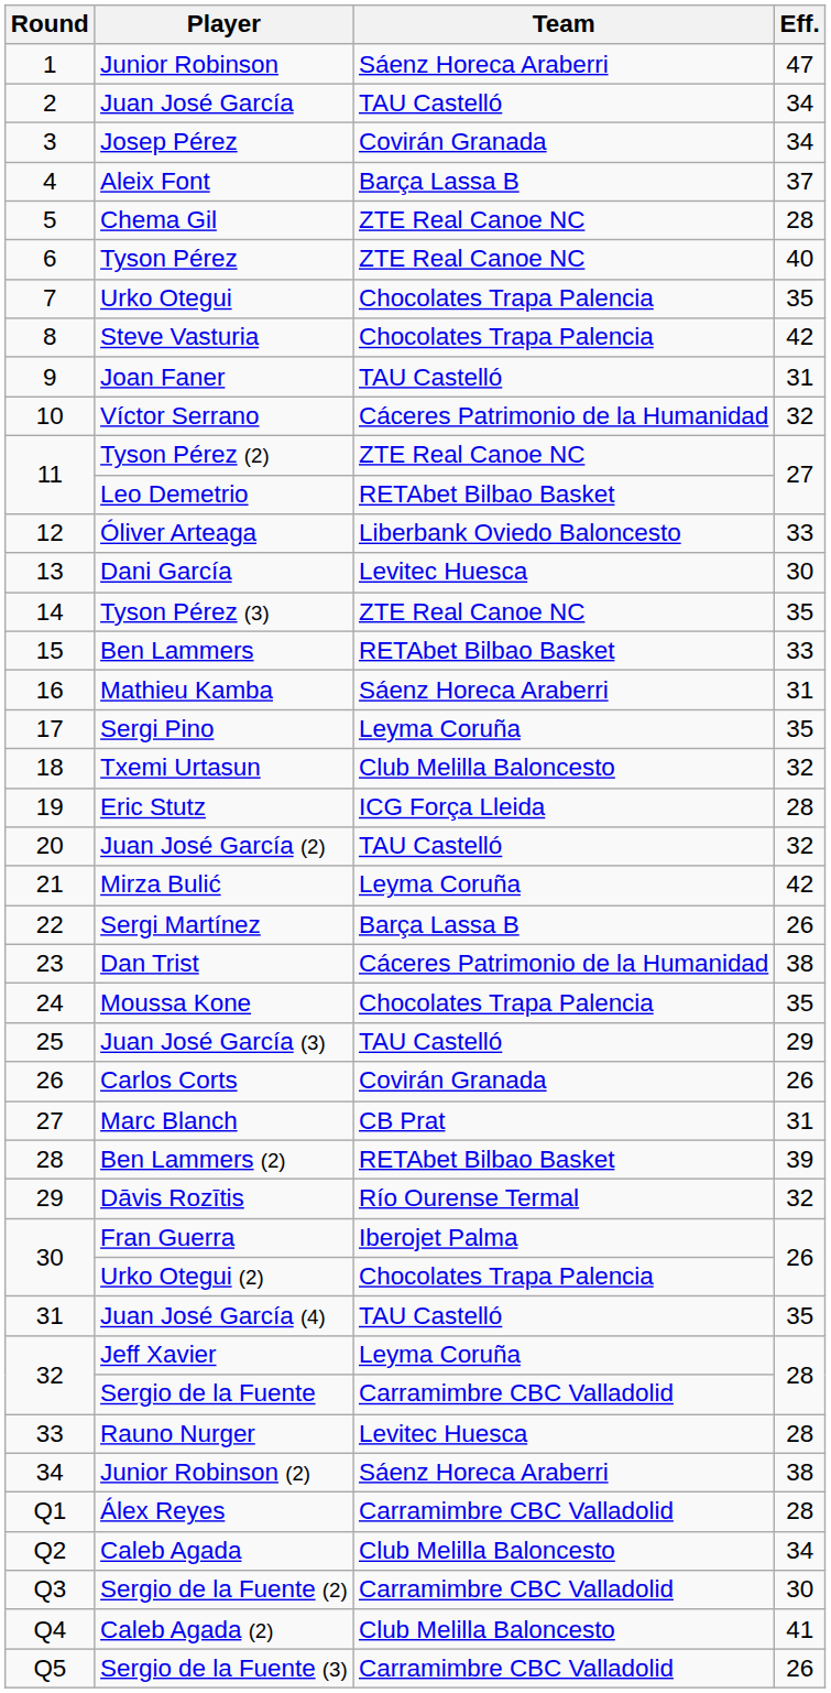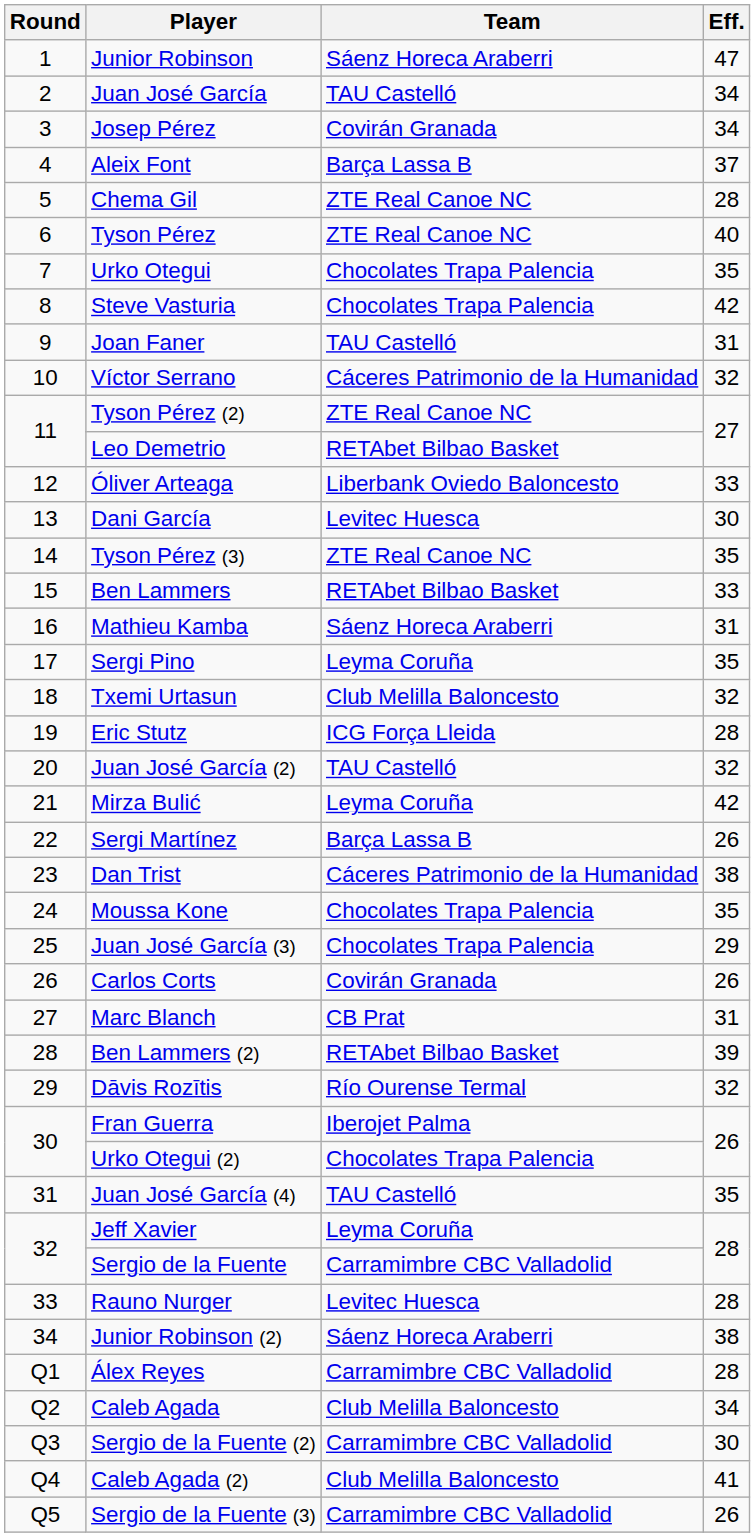 <table class="wikitable sortable" style="text-align: center;">
 <tr>
 <th>Round</th>
 <th>Player</th>
 <th>Team</th>
 <th>Eff.</th>
 </tr>
 <tr>
 <td>1</td>
 <td style="text-align:left;"> <a href='#'>Junior Robinson</a></td>
 <td style="text-align:left;"><a href='#'>Sáenz Horeca Araberri</a></td>
 <td>47</td>
 </tr>
 <tr>
 <td>2</td>
 <td style="text-align:left;"> <a href='#'>Juan José García</a></td>
 <td style="text-align:left;"><a href='#'>TAU Castelló</a></td>
 <td>34</td>
 </tr>
 <tr>
 <td>3</td>
 <td style="text-align:left;"> <a href='#'>Josep Pérez</a></td>
 <td style="text-align:left;"><a href='#'>Covirán Granada</a></td>
 <td>34</td>
 </tr>
 <tr>
 <td>4</td>
 <td style="text-align:left;"> <a href='#'>Aleix Font</a></td>
 <td style="text-align:left;"><a href='#'>Barça Lassa B</a></td>
 <td>37</td>
 </tr>
 <tr>
 <td>5</td>
 <td style="text-align:left;"> <a href='#'>Chema Gil</a></td>
 <td style="text-align:left;"><a href='#'>ZTE Real Canoe NC</a></td>
 <td>28</td>
 </tr>
 <tr>
 <td>6</td>
 <td style="text-align:left;"> <a href='#'>Tyson Pérez</a></td>
 <td style="text-align:left;"><a href='#'>ZTE Real Canoe NC</a></td>
 <td>40</td>
 </tr>
 <tr>
 <td>7</td>
 <td style="text-align:left;"> <a href='#'>Urko Otegui</a></td>
 <td style="text-align:left;"><a href='#'>Chocolates Trapa Palencia</a></td>
 <td>35</td>
 </tr>
 <tr>
 <td>8</td>
 <td style="text-align:left;"> <a href='#'>Steve Vasturia</a></td>
 <td style="text-align:left;"><a href='#'>Chocolates Trapa Palencia</a></td>
 <td>42</td>
 </tr>
 <tr>
 <td>9</td>
 <td style="text-align:left;"> <a href='#'>Joan Faner</a></td>
 <td style="text-align:left;"><a href='#'>TAU Castelló</a></td>
 <td>31</td>
 </tr>
 <tr>
 <td>10</td>
 <td style="text-align:left;"> <a href='#'>Víctor Serrano</a></td>
 <td style="text-align:left;"><a href='#'>Cáceres Patrimonio de la Humanidad</a></td>
 <td>32</td>
 </tr>
 <tr>
 <td rowspan=2>11</td>
 <td style="text-align:left;"> <a href='#'>Tyson Pérez</a> <small>(2)</small></td>
 <td style="text-align:left;"><a href='#'>ZTE Real Canoe NC</a></td>
 <td rowspan=2>27</td>
 </tr>
 <tr>
 <td style="text-align:left;"> <a href='#'>Leo Demetrio</a></td>
 <td style="text-align:left;"><a href='#'>RETAbet Bilbao Basket</a></td>
 </tr>
 <tr>
 <td>12</td>
 <td style="text-align:left;"> <a href='#'>Óliver Arteaga</a></td>
 <td style="text-align:left;"><a href='#'>Liberbank Oviedo Baloncesto</a></td>
 <td>33</td>
 </tr>
 <tr>
 <td>13</td>
 <td style="text-align:left;"> <a href='#'>Dani García</a></td>
 <td style="text-align:left;"><a href='#'>Levitec Huesca</a></td>
 <td>30</td>
 </tr>
 <tr>
 <td>14</td>
 <td style="text-align:left;"> <a href='#'>Tyson Pérez</a> <small>(3)</small></td>
 <td style="text-align:left;"><a href='#'>ZTE Real Canoe NC</a></td>
 <td>35</td>
 </tr>
 <tr>
 <td>15</td>
 <td style="text-align:left;"> <a href='#'>Ben Lammers</a></td>
 <td style="text-align:left;"><a href='#'>RETAbet Bilbao Basket</a></td>
 <td>33</td>
 </tr>
 <tr>
 <td>16</td>
 <td style="text-align:left;"> <a href='#'>Mathieu Kamba</a></td>
 <td style="text-align:left;"><a href='#'>Sáenz Horeca Araberri</a></td>
 <td>31</td>
 </tr>
 <tr>
 <td>17</td>
 <td style="text-align:left;"> <a href='#'>Sergi Pino</a></td>
 <td style="text-align:left;"><a href='#'>Leyma Coruña</a></td>
 <td>35</td>
 </tr>
 <tr>
 <td>18</td>
 <td style="text-align:left;"> <a href='#'>Txemi Urtasun</a></td>
 <td style="text-align:left;"><a href='#'>Club Melilla Baloncesto</a></td>
 <td>32</td>
 </tr>
 <tr>
 <td>19</td>
 <td style="text-align:left;"> <a href='#'>Eric Stutz</a></td>
 <td style="text-align:left;"><a href='#'>ICG Força Lleida</a></td>
 <td>28</td>
 </tr>
 <tr>
 <td>20</td>
 <td style="text-align:left;"> <a href='#'>Juan José García</a> <small>(2)</small></td>
 <td style="text-align:left;"><a href='#'>TAU Castelló</a></td>
 <td>32</td>
 </tr>
 <tr>
 <td>21</td>
 <td style="text-align:left;"> <a href='#'>Mirza Bulić</a></td>
 <td style="text-align:left;"><a href='#'>Leyma Coruña</a></td>
 <td>42</td>
 </tr>
 <tr>
 <td>22</td>
 <td style="text-align:left;"> <a href='#'>Sergi Martínez</a></td>
 <td style="text-align:left;"><a href='#'>Barça Lassa B</a></td>
 <td>26</td>
 </tr>
 <tr>
 <td>23</td>
 <td style="text-align:left;"> <a href='#'>Dan Trist</a></td>
 <td style="text-align:left;"><a href='#'>Cáceres Patrimonio de la Humanidad</a></td>
 <td>38</td>
 </tr>
 <tr>
 <td>24</td>
 <td style="text-align:left;"> <a href='#'>Moussa Kone</a></td>
 <td style="text-align:left;"><a href='#'>Chocolates Trapa Palencia</a></td>
 <td>35</td>
 </tr>
 <tr>
 <td>25</td>
 <td style="text-align:left;"> <a href='#'>Juan José García</a> <small>(3)</small></td>
-<td style="text-align:left;"><a href='#'>TAU Castelló</a></td>
+<td style="text-align:left;"><a href='#'>Chocolates Trapa Palencia</a></td>
 <td>29</td>
 </tr>
 <tr>
 <td>26</td>
 <td style="text-align:left;"> <a href='#'>Carlos Corts</a></td>
 <td style="text-align:left;"><a href='#'>Covirán Granada</a></td>
 <td>26</td>
 </tr>
 <tr>
 <td>27</td>
 <td style="text-align:left;"> <a href='#'>Marc Blanch</a></td>
 <td style="text-align:left;"><a href='#'>CB Prat</a></td>
 <td>31</td>
 </tr>
 <tr>
 <td>28</td>
 <td style="text-align:left;"> <a href='#'>Ben Lammers</a> <small>(2)</small></td>
 <td style="text-align:left;"><a href='#'>RETAbet Bilbao Basket</a></td>
 <td>39</td>
 </tr>
 <tr>
 <td>29</td>
 <td style="text-align:left;"> <a href='#'>Dāvis Rozītis</a></td>
 <td style="text-align:left;"><a href='#'>Río Ourense Termal</a></td>
 <td>32</td>
 </tr>
 <tr>
 <td rowspan=2>30</td>
 <td style="text-align:left;"> <a href='#'>Fran Guerra</a></td>
 <td style="text-align:left;"><a href='#'>Iberojet Palma</a></td>
 <td rowspan=2>26</td>
 </tr>
 <tr>
 <td style="text-align:left;"> <a href='#'>Urko Otegui</a> <small>(2)</small></td>
 <td style="text-align:left;"><a href='#'>Chocolates Trapa Palencia</a></td>
 </tr>
 <tr>
 <td>31</td>
 <td style="text-align:left;"> <a href='#'>Juan José García</a> <small>(4)</small></td>
 <td style="text-align:left;"><a href='#'>TAU Castelló</a></td>
 <td>35</td>
 </tr>
 <tr>
 <td rowspan=2>32</td>
 <td style="text-align:left;"> <a href='#'>Jeff Xavier</a></td>
 <td style="text-align:left;"><a href='#'>Leyma Coruña</a></td>
 <td rowspan=2>28</td>
 </tr>
 <tr>
 <td style="text-align:left;"> <a href='#'>Sergio de la Fuente</a></td>
 <td style="text-align:left;"><a href='#'>Carramimbre CBC Valladolid</a></td>
 </tr>
 <tr>
 <td>33</td>
 <td style="text-align:left;"> <a href='#'>Rauno Nurger</a></td>
 <td style="text-align:left;"><a href='#'>Levitec Huesca</a></td>
 <td>28</td>
 </tr>
 <tr>
 <td>34</td>
 <td style="text-align:left;"> <a href='#'>Junior Robinson</a> <small>(2)</small></td>
 <td style="text-align:left;"><a href='#'>Sáenz Horeca Araberri</a></td>
 <td>38</td>
 </tr>
 <tr>
 <td>Q1</td>
 <td style="text-align:left;"> <a href='#'>Álex Reyes</a></td>
 <td style="text-align:left;"><a href='#'>Carramimbre CBC Valladolid</a></td>
 <td>28</td>
 </tr>
 <tr>
 <td>Q2</td>
 <td style="text-align:left;"> <a href='#'>Caleb Agada</a></td>
 <td style="text-align:left;"><a href='#'>Club Melilla Baloncesto</a></td>
 <td>34</td>
 </tr>
 <tr>
 <td>Q3</td>
 <td style="text-align:left;"> <a href='#'>Sergio de la Fuente</a> <small>(2)</small></td>
 <td style="text-align:left;"><a href='#'>Carramimbre CBC Valladolid</a></td>
 <td>30</td>
 </tr>
 <tr>
 <td>Q4</td>
 <td style="text-align:left;"> <a href='#'>Caleb Agada</a> <small>(2)</small></td>
 <td style="text-align:left;"><a href='#'>Club Melilla Baloncesto</a></td>
 <td>41</td>
 </tr>
 <tr>
 <td>Q5</td>
 <td style="text-align:left;"> <a href='#'>Sergio de la Fuente</a> <small>(3)</small></td>
 <td style="text-align:left;"><a href='#'>Carramimbre CBC Valladolid</a></td>
 <td>26</td>
 </tr>
 </table>
